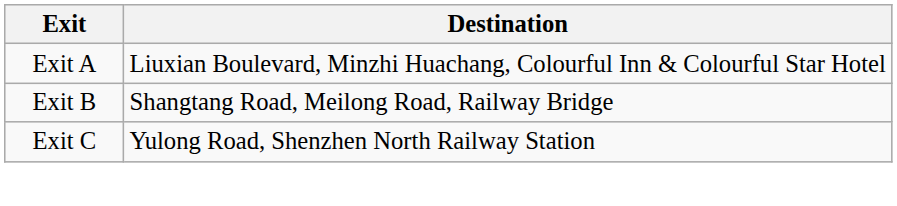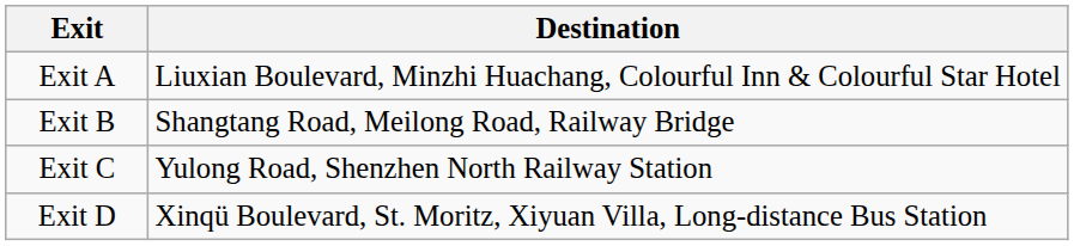 <table class="wikitable">
 <tr>
 <th style="width:70px">Exit</th>
 <th>Destination</th>
 </tr>
 <tr>
 <td align="center">Exit A</td>
 <td>Liuxian Boulevard, Minzhi Huachang, Colourful Inn & Colourful Star Hotel</td>
 </tr>
 <tr>
 <td align="center">Exit B</td>
 <td>Shangtang Road, Meilong Road, Railway Bridge</td>
 </tr>
 <tr>
 <td align="center">Exit C</td>
 <td>Yulong Road, Shenzhen North Railway Station</td>
 </tr>
+<tr>
+<td align="center">Exit D</td>
+<td>Xinqü Boulevard, St. Moritz, Xiyuan Villa, Long-distance Bus Station</td>
+</tr>
 </table>
